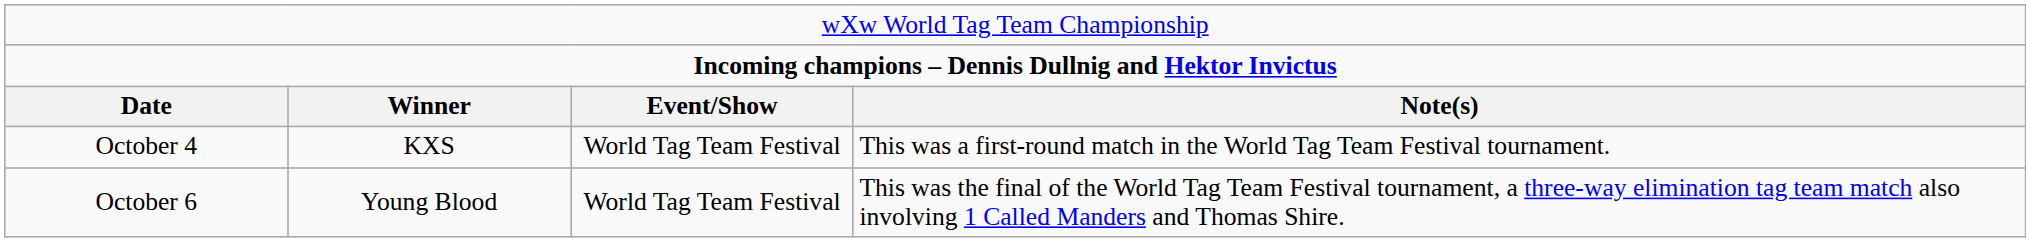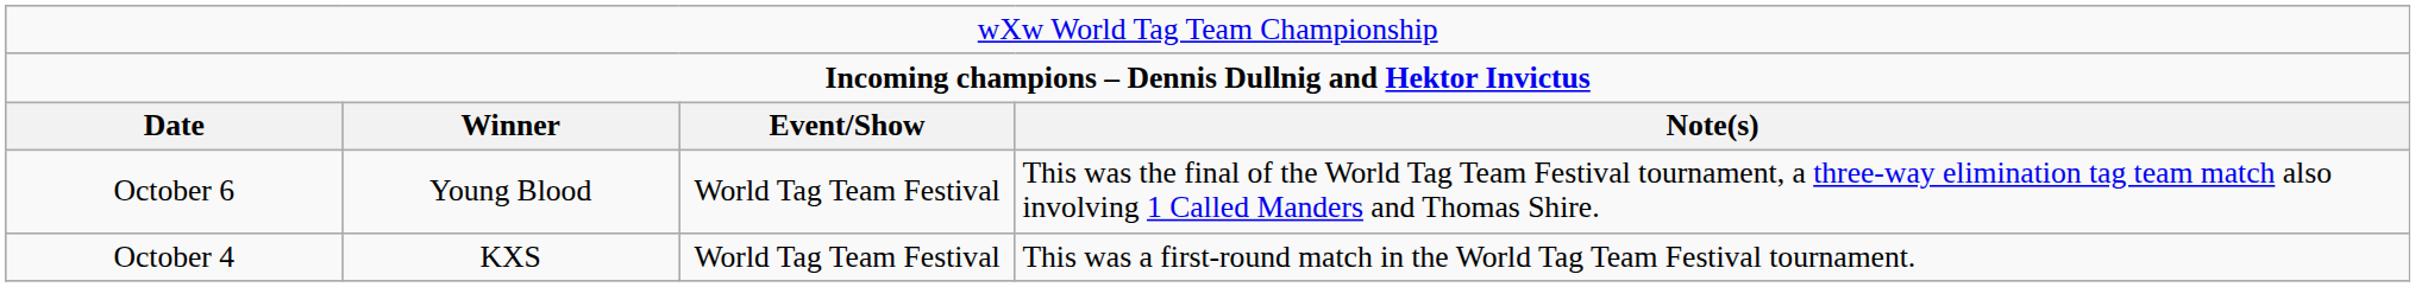 <table class="wikitable" style="text-align:center; width:100%;">
 <tr>
 <td colspan="4" style="text-align: center;"><a href='#'>wXw World Tag Team Championship</a></td>
 </tr>
 <tr>
 <td colspan="4" style="text-align: center;"><strong>Incoming champions – Dennis Dullnig and <a href='#'>Hektor Invictus</a></strong></td>
 </tr>
 <tr>
 <th width=14%>Date</th>
 <th width=14%>Winner</th>
 <th width=14%>Event/Show</th>
 <th width=58%>Note(s)</th>
 </tr>
 <tr>
+<td>October 6</td>
+<td>Young Blood<br></td>
+<td>World Tag Team Festival<br></td>
+<td align=left>This was the final of the World Tag Team Festival tournament, a <a href='#'>three-way elimination tag team match</a> also involving <a href='#'>1 Called Manders</a> and Thomas Shire.</td>
+</tr>
+<tr>
 <td>October 4</td>
 <td>KXS<br></td>
 <td>World Tag Team Festival<br></td>
 <td align=left>This was a first-round match in the World Tag Team Festival tournament.</td>
 </tr>
-<tr>
-<td>October 6</td>
-<td>Young Blood<br></td>
-<td>World Tag Team Festival<br></td>
-<td align=left>This was the final of the World Tag Team Festival tournament, a <a href='#'>three-way elimination tag team match</a> also involving <a href='#'>1 Called Manders</a> and Thomas Shire.</td>
-</tr>
 </table>
